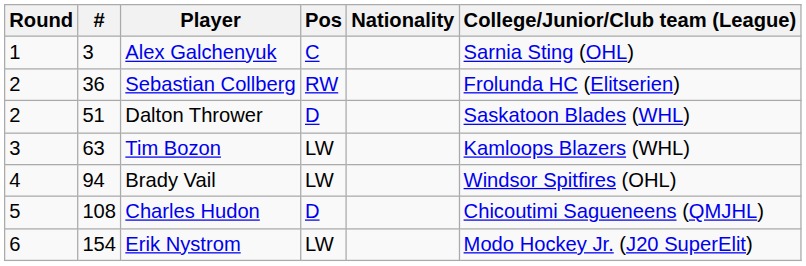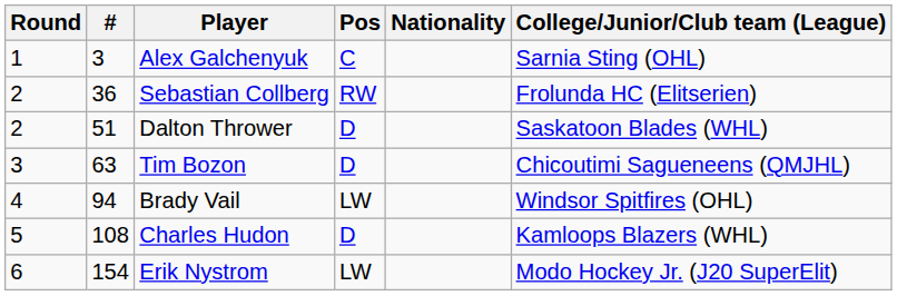 <table class="wikitable">
 <tr>
 <th>Round</th>
 <th>#</th>
 <th>Player</th>
 <th>Pos</th>
 <th>Nationality</th>
 <th>College/Junior/Club team (League)</th>
 </tr>
 <tr>
 <td>1</td>
 <td>3</td>
 <td><a href='#'>Alex Galchenyuk</a></td>
 <td><a href='#'>C</a></td>
 <td></td>
 <td><a href='#'>Sarnia Sting</a> (<a href='#'>OHL</a>)</td>
 </tr>
 <tr>
 <td>2</td>
 <td>36</td>
 <td><a href='#'>Sebastian Collberg</a></td>
 <td><a href='#'>RW</a></td>
 <td></td>
 <td><a href='#'>Frolunda HC</a> (<a href='#'>Elitserien</a>)</td>
 </tr>
 <tr>
 <td>2</td>
 <td>51</td>
 <td>Dalton Thrower</td>
 <td><a href='#'>D</a></td>
 <td></td>
 <td><a href='#'>Saskatoon Blades</a> (<a href='#'>WHL</a>)</td>
 </tr>
 <tr>
 <td>3</td>
 <td>63</td>
 <td><a href='#'>Tim Bozon</a></td>
-<td>LW</td>
+<td><a href='#'>D</a></td>
 <td></td>
-<td><a href='#'>Kamloops Blazers</a> (WHL)</td>
+<td><a href='#'>Chicoutimi Sagueneens</a> (<a href='#'>QMJHL</a>)</td>
 </tr>
 <tr>
 <td>4</td>
 <td>94</td>
 <td>Brady Vail</td>
 <td>LW</td>
 <td></td>
 <td><a href='#'>Windsor Spitfires</a> (OHL)</td>
 </tr>
 <tr>
 <td>5</td>
 <td>108</td>
 <td><a href='#'>Charles Hudon</a></td>
 <td><a href='#'>D</a></td>
 <td></td>
-<td><a href='#'>Chicoutimi Sagueneens</a> (<a href='#'>QMJHL</a>)</td>
+<td><a href='#'>Kamloops Blazers</a> (WHL)</td>
 </tr>
 <tr>
 <td>6</td>
 <td>154</td>
 <td><a href='#'>Erik Nystrom</a></td>
 <td>LW</td>
 <td></td>
 <td><a href='#'>Modo Hockey Jr.</a> (<a href='#'>J20 SuperElit</a>)</td>
 </tr>
 </table>
